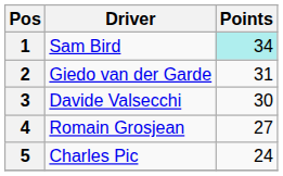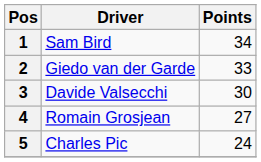 <table class="wikitable" style="font-size: 85%;">
 <tr>
 <th>Pos</th>
 <th>Driver</th>
 <th>Points</th>
 </tr>
 <tr>
 <th>1</th>
 <td> <a href='#'>Sam Bird</a></td>
-<td align=right style="background: paleturquoise;">34</td>
+<td align=right>34</td>
 </tr>
 <tr>
 <th>2</th>
 <td> <a href='#'>Giedo van der Garde</a></td>
-<td align=right>31</td>
+<td align=right>33</td>
 </tr>
 <tr>
 <th>3</th>
 <td> <a href='#'>Davide Valsecchi</a></td>
 <td align=right>30</td>
 </tr>
 <tr>
 <th>4</th>
 <td> <a href='#'>Romain Grosjean</a></td>
 <td align=right>27</td>
 </tr>
 <tr>
 <th>5</th>
 <td> <a href='#'>Charles Pic</a></td>
 <td align=right>24</td>
 </tr>
 <tr>
 </tr>
 </table>
